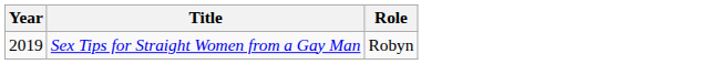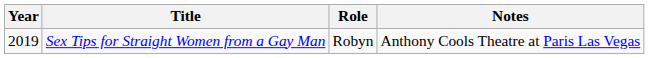 <table class="wikitable">
 <tr>
 <th>Year</th>
 <th>Title</th>
 <th>Role</th>
+<th>Notes</th>
 </tr>
 <tr>
 <td>2019</td>
 <td><em><a href='#'>Sex Tips for Straight Women from a Gay Man</a></em></td>
 <td>Robyn</td>
+<td>Anthony Cools Theatre at <a href='#'>Paris Las Vegas</a></td>
 </tr>
 </table>
